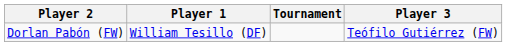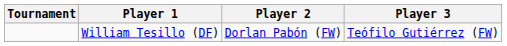 <table class="wikitable">
 <tr>
+<th>Tournament</th>
+<th>Player 1</th>
 <th>Player 2</th>
-<th>Player 1</th>
-<th>Tournament</th>
 <th>Player 3</th>
 </tr>
 <tr>
+<td></td>
+<td><a href='#'>William Tesillo</a> (<a href='#'>DF</a>)</td>
 <td><a href='#'>Dorlan Pabón</a> (<a href='#'>FW</a>)</td>
-<td><a href='#'>William Tesillo</a> (<a href='#'>DF</a>)</td>
-<td></td>
 <td><a href='#'>Teófilo Gutiérrez</a> (<a href='#'>FW</a>)</td>
 </tr>
 </table>
